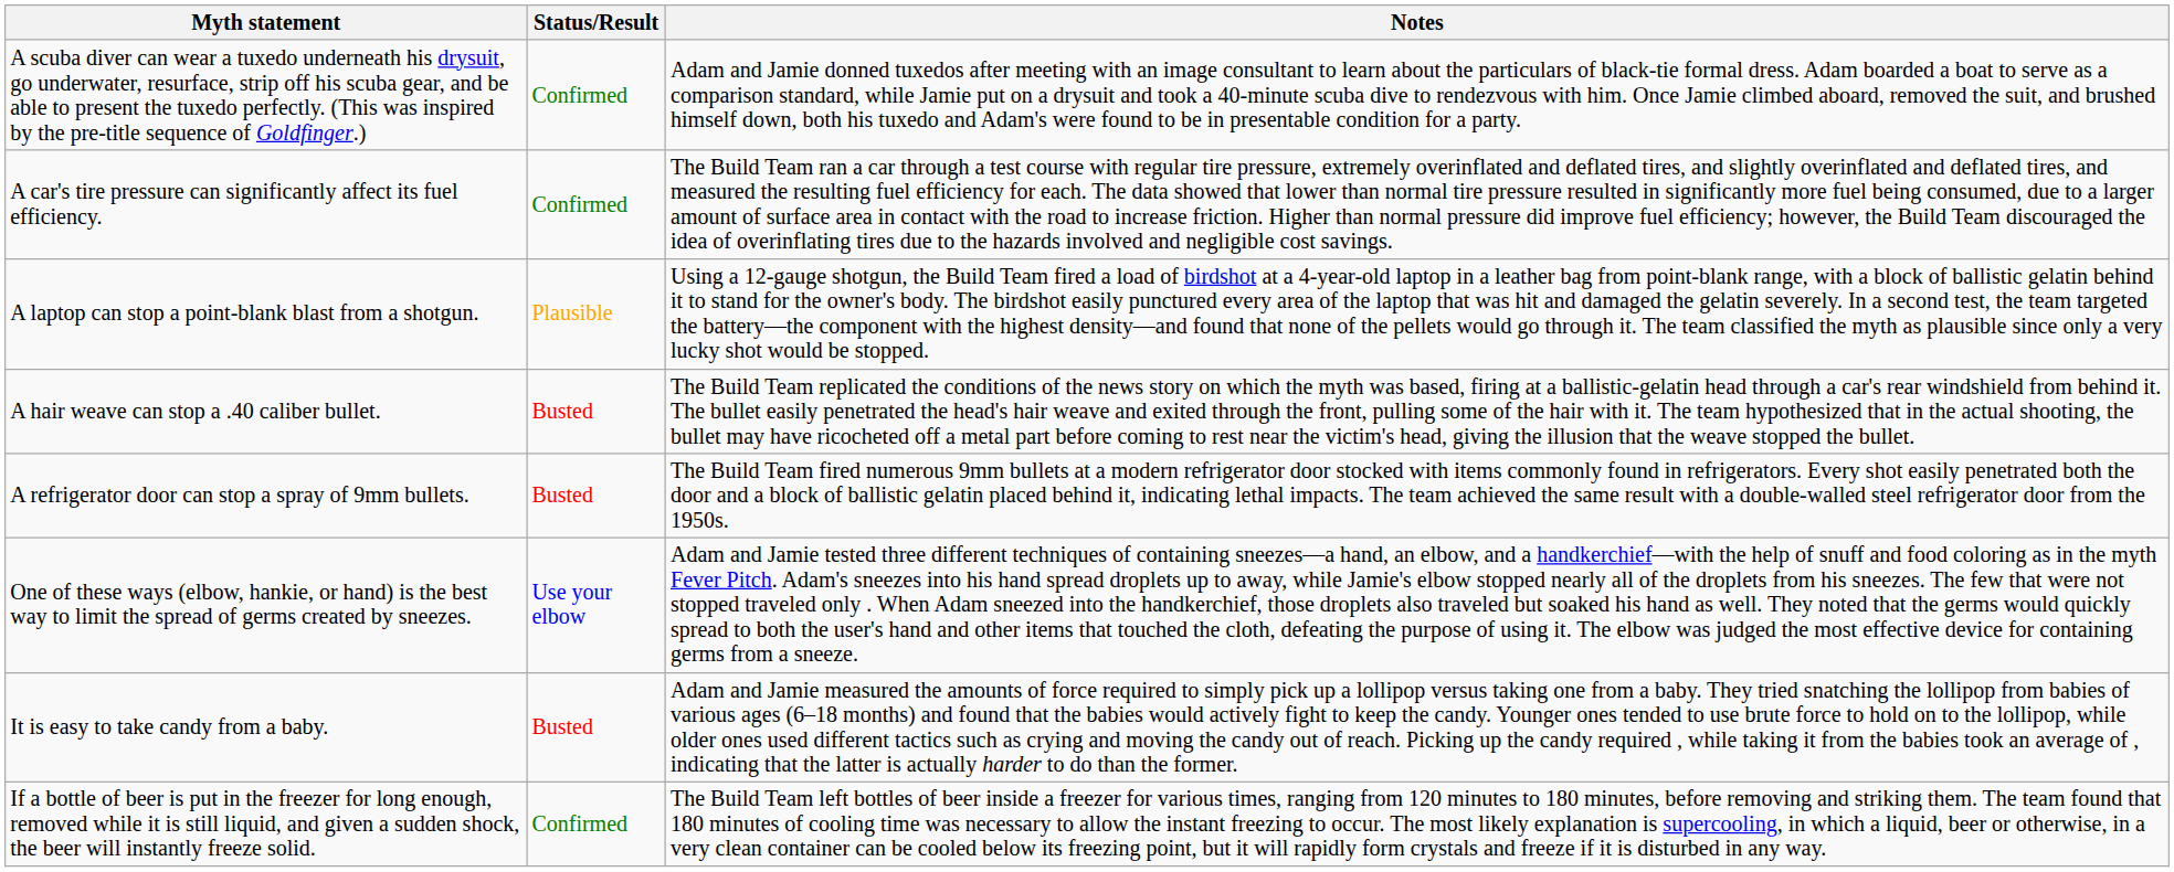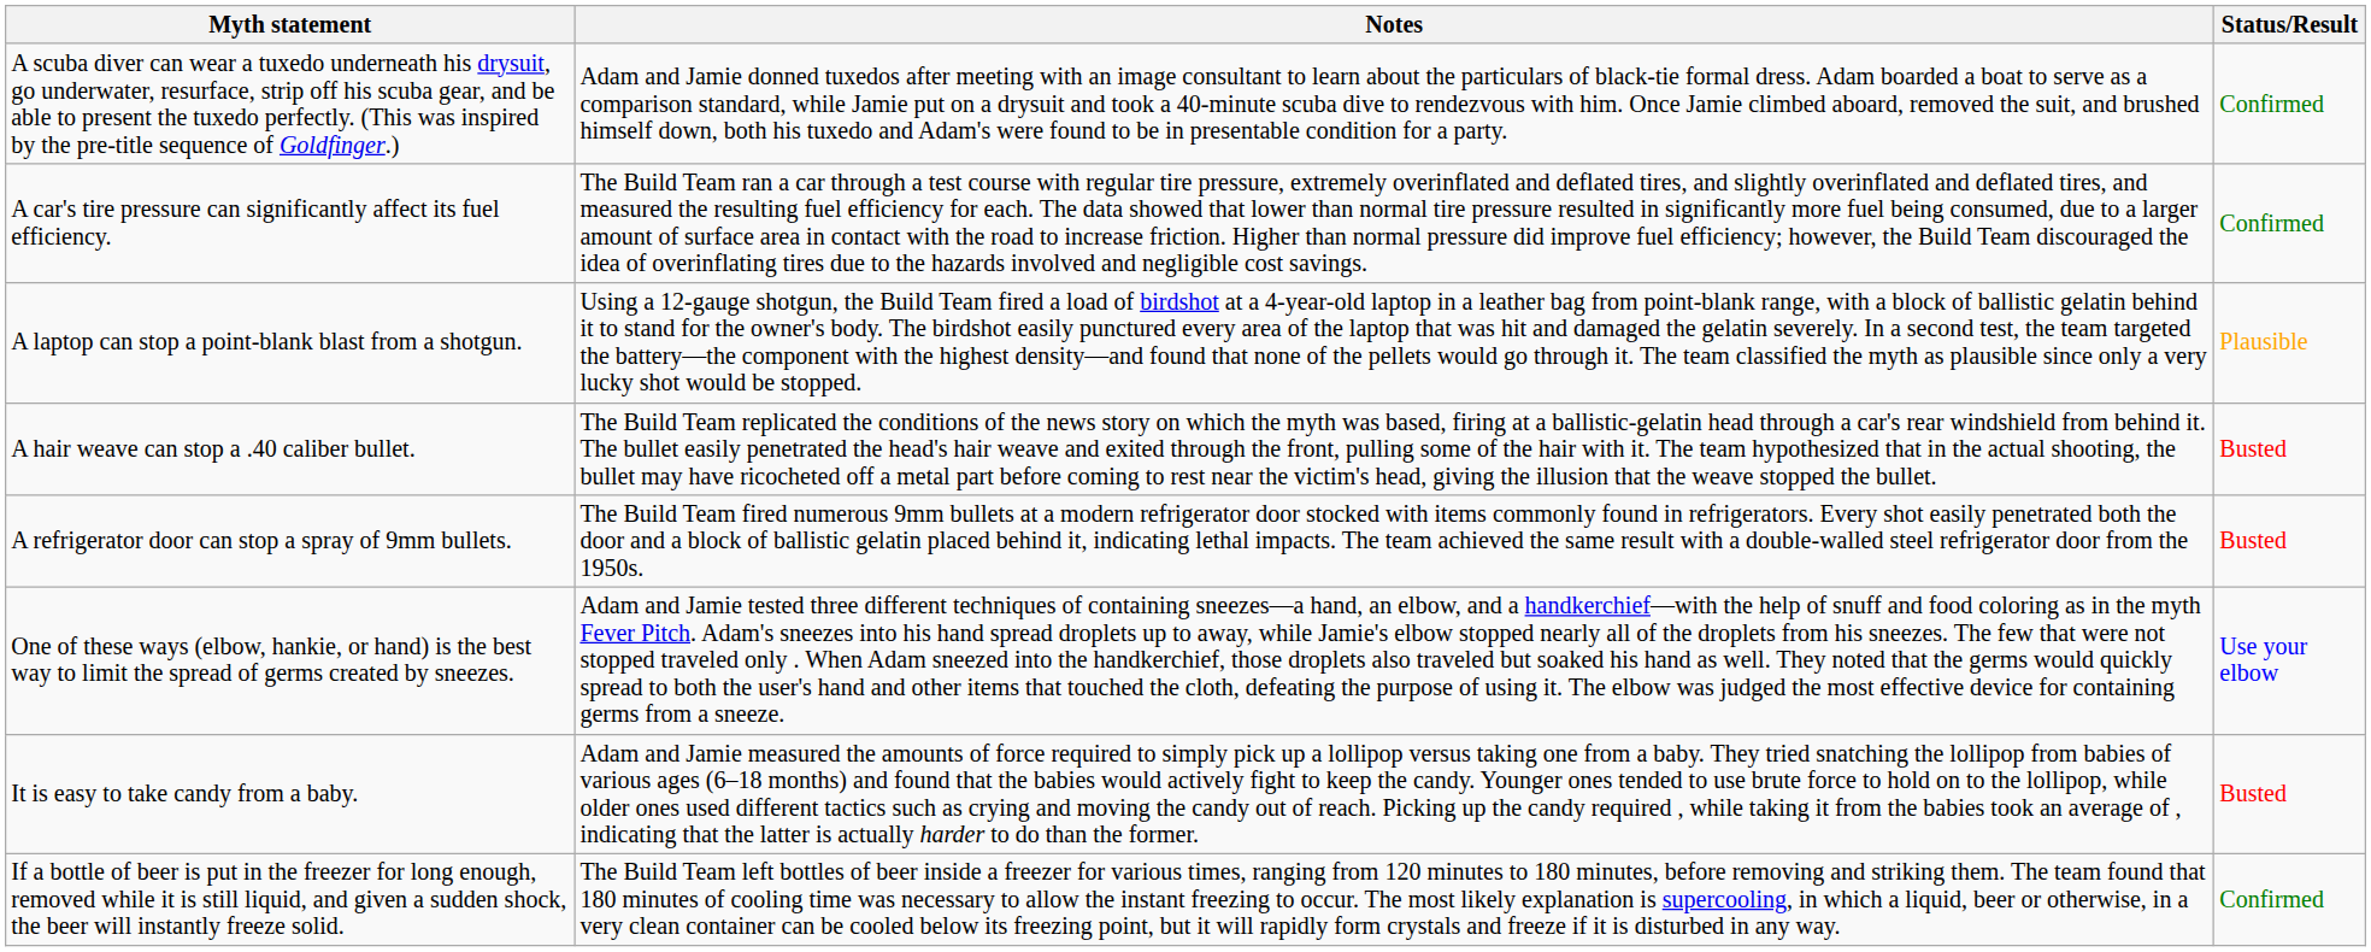 <table class="wikitable plainrowheaders">
 <tr>
 <th>Myth statement</th>
+<th>Notes</th>
 <th>Status/Result</th>
-<th>Notes</th>
 </tr>
 <tr>
 <td>A scuba diver can wear a tuxedo underneath his <a href='#'>drysuit</a>, go underwater, resurface, strip off his scuba gear, and be able to present the tuxedo perfectly. (This was inspired by the pre-title sequence of <em><a href='#'>Goldfinger</a></em>.)</td>
+<td>Adam and Jamie donned tuxedos after meeting with an image consultant to learn about the particulars of black-tie formal dress. Adam boarded a boat to serve as a comparison standard, while Jamie put on a drysuit and took a 40-minute scuba dive to rendezvous with him. Once Jamie climbed aboard, removed the suit, and brushed himself down, both his tuxedo and Adam's were found to be in presentable condition for a party.</td>
 <td style="color:green">Confirmed</td>
-<td>Adam and Jamie donned tuxedos after meeting with an image consultant to learn about the particulars of black-tie formal dress. Adam boarded a boat to serve as a comparison standard, while Jamie put on a drysuit and took a 40-minute scuba dive to rendezvous with him. Once Jamie climbed aboard, removed the suit, and brushed himself down, both his tuxedo and Adam's were found to be in presentable condition for a party.</td>
 </tr>
 <tr>
 <td>A car's tire pressure can significantly affect its fuel efficiency.</td>
+<td>The Build Team ran a car through a test course with regular tire pressure, extremely overinflated and deflated tires, and slightly overinflated and deflated tires, and measured the resulting fuel efficiency for each. The data showed that lower than normal tire pressure resulted in significantly more fuel being consumed, due to a larger amount of surface area in contact with the road to increase friction. Higher than normal pressure did improve fuel efficiency; however, the Build Team discouraged the idea of overinflating tires due to the hazards involved and negligible cost savings.</td>
 <td style="color:green">Confirmed</td>
-<td>The Build Team ran a car through a test course with regular tire pressure, extremely overinflated and deflated tires, and slightly overinflated and deflated tires, and measured the resulting fuel efficiency for each. The data showed that lower than normal tire pressure resulted in significantly more fuel being consumed, due to a larger amount of surface area in contact with the road to increase friction. Higher than normal pressure did improve fuel efficiency; however, the Build Team discouraged the idea of overinflating tires due to the hazards involved and negligible cost savings.</td>
 </tr>
 <tr>
 <td>A laptop can stop a point-blank blast from a shotgun.</td>
+<td>Using a 12-gauge shotgun, the Build Team fired a load of <a href='#'>birdshot</a> at a 4-year-old laptop in a leather bag from point-blank range, with a block of ballistic gelatin behind it to stand for the owner's body. The birdshot easily punctured every area of the laptop that was hit and damaged the gelatin severely. In a second test, the team targeted the battery—the component with the highest density—and found that none of the pellets would go through it. The team classified the myth as plausible since only a very lucky shot would be stopped.</td>
 <td style="color:orange">Plausible</td>
-<td>Using a 12-gauge shotgun, the Build Team fired a load of <a href='#'>birdshot</a> at a 4-year-old laptop in a leather bag from point-blank range, with a block of ballistic gelatin behind it to stand for the owner's body. The birdshot easily punctured every area of the laptop that was hit and damaged the gelatin severely. In a second test, the team targeted the battery—the component with the highest density—and found that none of the pellets would go through it. The team classified the myth as plausible since only a very lucky shot would be stopped.</td>
 </tr>
 <tr>
 <td>A hair weave can stop a .40 caliber bullet.</td>
+<td>The Build Team replicated the conditions of the news story on which the myth was based, firing at a ballistic-gelatin head through a car's rear windshield from  behind it. The bullet easily penetrated the head's hair weave and exited through the front, pulling some of the hair with it. The team hypothesized that in the actual shooting, the bullet may have ricocheted off a metal part before coming to rest near the victim's head, giving the illusion that the weave stopped the bullet.</td>
 <td style="color:red">Busted</td>
-<td>The Build Team replicated the conditions of the news story on which the myth was based, firing at a ballistic-gelatin head through a car's rear windshield from  behind it. The bullet easily penetrated the head's hair weave and exited through the front, pulling some of the hair with it. The team hypothesized that in the actual shooting, the bullet may have ricocheted off a metal part before coming to rest near the victim's head, giving the illusion that the weave stopped the bullet.</td>
 </tr>
 <tr>
 <td>A refrigerator door can stop a spray of 9mm bullets.</td>
+<td>The Build Team fired numerous 9mm bullets at a modern refrigerator door stocked with items commonly found in refrigerators. Every shot easily penetrated both the door and a block of ballistic gelatin placed behind it, indicating lethal impacts. The team achieved the same result with a double-walled steel refrigerator door from the 1950s.</td>
 <td style="color:red">Busted</td>
-<td>The Build Team fired numerous 9mm bullets at a modern refrigerator door stocked with items commonly found in refrigerators. Every shot easily penetrated both the door and a block of ballistic gelatin placed behind it, indicating lethal impacts. The team achieved the same result with a double-walled steel refrigerator door from the 1950s.</td>
 </tr>
 <tr>
 <td>One of these ways (elbow, hankie, or hand) is the best way to limit the spread of germs created by sneezes.</td>
+<td>Adam and Jamie tested three different techniques of containing sneezes—a hand, an elbow, and a <a href='#'>handkerchief</a>—with the help of snuff and food coloring as in the myth <a href='#'>Fever Pitch</a>. Adam's sneezes into his hand spread droplets up to  away, while Jamie's elbow stopped nearly all of the droplets from his sneezes. The few that were not stopped traveled only . When Adam sneezed into the handkerchief, those droplets also traveled  but soaked his hand as well. They noted that the germs would quickly spread to both the user's hand and other items that touched the cloth, defeating the purpose of using it. The elbow was judged the most effective device for containing germs from a sneeze.</td>
 <td style="color:blue">Use your elbow</td>
-<td>Adam and Jamie tested three different techniques of containing sneezes—a hand, an elbow, and a <a href='#'>handkerchief</a>—with the help of snuff and food coloring as in the myth <a href='#'>Fever Pitch</a>. Adam's sneezes into his hand spread droplets up to  away, while Jamie's elbow stopped nearly all of the droplets from his sneezes. The few that were not stopped traveled only . When Adam sneezed into the handkerchief, those droplets also traveled  but soaked his hand as well. They noted that the germs would quickly spread to both the user's hand and other items that touched the cloth, defeating the purpose of using it. The elbow was judged the most effective device for containing germs from a sneeze.</td>
 </tr>
 <tr>
 <td>It is easy to take candy from a baby.</td>
+<td>Adam and Jamie measured the amounts of force required to simply pick up a lollipop versus taking one from a baby. They tried snatching the lollipop from babies of various ages (6–18 months) and found that the babies would actively fight to keep the candy. Younger ones tended to use brute force to hold on to the lollipop, while older ones used different tactics such as crying and moving the candy out of reach. Picking up the candy required , while taking it from the babies took an average of , indicating that the latter is actually <em>harder</em> to do than the former.</td>
 <td style="color:red">Busted</td>
-<td>Adam and Jamie measured the amounts of force required to simply pick up a lollipop versus taking one from a baby. They tried snatching the lollipop from babies of various ages (6–18 months) and found that the babies would actively fight to keep the candy. Younger ones tended to use brute force to hold on to the lollipop, while older ones used different tactics such as crying and moving the candy out of reach. Picking up the candy required , while taking it from the babies took an average of , indicating that the latter is actually <em>harder</em> to do than the former.</td>
 </tr>
 <tr>
 <td>If a bottle of beer is put in the freezer for long enough, removed while it is still liquid, and given a sudden shock, the beer will instantly freeze solid.</td>
+<td>The Build Team left bottles of beer inside a freezer for various times, ranging from 120 minutes to 180 minutes, before removing and striking them. The team found that 180 minutes of cooling time was necessary to allow the instant freezing to occur. The most likely explanation is <a href='#'>supercooling</a>, in which a liquid, beer or otherwise, in a very clean container can be cooled below its freezing point, but it will rapidly form crystals and freeze if it is disturbed in any way.</td>
 <td style="color:green">Confirmed</td>
-<td>The Build Team left bottles of beer inside a freezer for various times, ranging from 120 minutes to 180 minutes, before removing and striking them. The team found that 180 minutes of cooling time was necessary to allow the instant freezing to occur. The most likely explanation is <a href='#'>supercooling</a>, in which a liquid, beer or otherwise, in a very clean container can be cooled below its freezing point, but it will rapidly form crystals and freeze if it is disturbed in any way.</td>
 </tr>
 </table>
